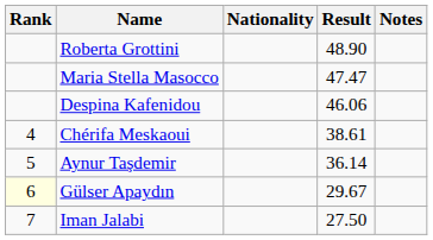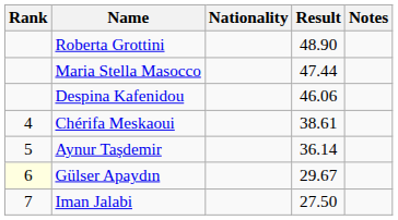 <table class="wikitable sortable" style="text-align:center">
 <tr>
 <th>Rank</th>
 <th>Name</th>
 <th>Nationality</th>
 <th>Result</th>
 <th>Notes</th>
 </tr>
 <tr>
 <td></td>
 <td align=left><a href='#'>Roberta Grottini</a></td>
 <td align=left></td>
 <td>48.90</td>
 <td></td>
 </tr>
 <tr>
 <td></td>
 <td align=left><a href='#'>Maria Stella Masocco</a></td>
 <td align=left></td>
-<td>47.47</td>
+<td>47.44</td>
 <td></td>
 </tr>
 <tr>
 <td></td>
 <td align=left><a href='#'>Despina Kafenidou</a></td>
 <td align=left></td>
 <td>46.06</td>
 <td></td>
 </tr>
 <tr>
 <td>4</td>
 <td align=left><a href='#'>Chérifa Meskaoui</a></td>
 <td align=left></td>
 <td>38.61</td>
 <td></td>
 </tr>
 <tr>
 <td>5</td>
 <td align=left><a href='#'>Aynur Taşdemir</a></td>
 <td align=left></td>
 <td>36.14</td>
 <td></td>
 </tr>
 <tr>
 <td style="background: lightyellow;">6</td>
 <td align=left><a href='#'>Gülser Apaydın</a></td>
 <td align=left></td>
 <td>29.67</td>
 <td></td>
 </tr>
 <tr>
 <td>7</td>
 <td align=left><a href='#'>Iman Jalabi</a></td>
 <td align=left></td>
 <td>27.50</td>
 <td></td>
 </tr>
 </table>
